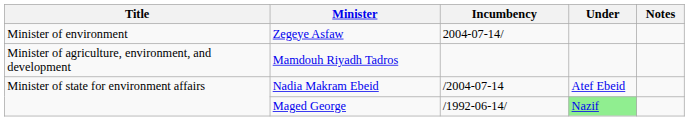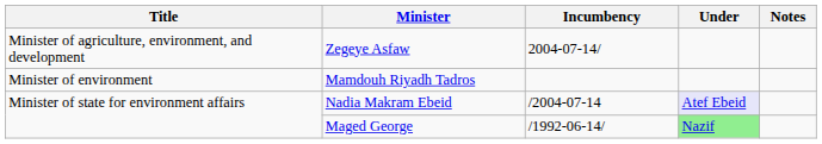 <table class="wikitable" style="width:100%;">
 <tr>
 <th>Title</th>
 <th style="width:25%;"><a href='#'>Minister</a></th>
 <th style="width:160px;">Incumbency</th>
 <th style="width:10%;">Under</th>
 <th style="width:7%;">Notes</th>
 </tr>
 <tr>
-<td>Minister of environment</td>
+<td>Minister of agriculture, environment, and development</td>
 <td><a href='#'>Zegeye Asfaw</a></td>
 <td>2004-07-14/</td>
 <td></td>
 <td></td>
 </tr>
 <tr>
-<td>Minister of agriculture, environment, and development</td>
+<td>Minister of environment</td>
 <td><a href='#'>Mamdouh Riyadh Tadros</a></td>
 <td></td>
 <td></td>
 <td></td>
 </tr>
 <tr>
 <td rowspan="2" style="vertical-align:top;">Minister of state for environment affairs</td>
 <td><a href='#'>Nadia Makram Ebeid</a></td>
 <td>/2004-07-14</td>
-<td><a href='#'>Atef Ebeid</a></td>
+<td style="background: lavender;"><a href='#'>Atef Ebeid</a></td>
 <td></td>
 </tr>
 <tr>
 <td><a href='#'>Maged George</a></td>
 <td>/1992-06-14/</td>
 <td style="background: lightgreen;"><a href='#'>Nazif</a></td>
 <td></td>
 </tr>
 </table>
